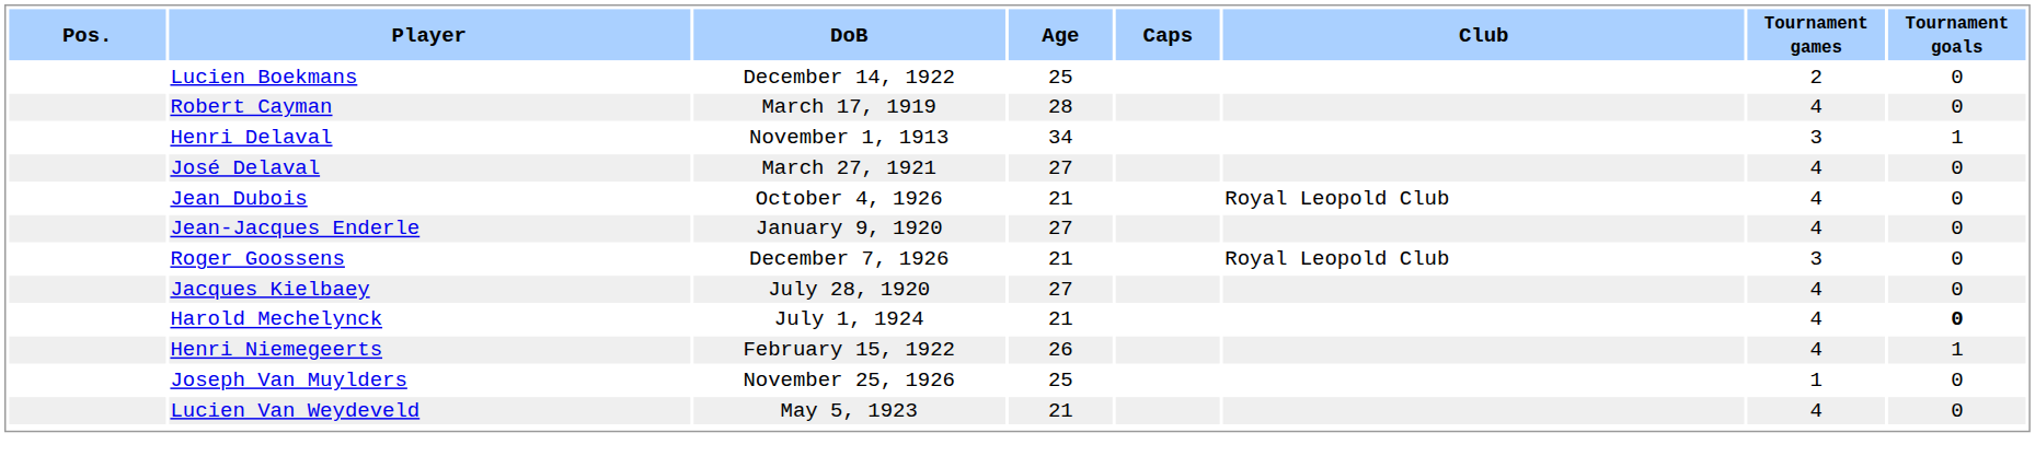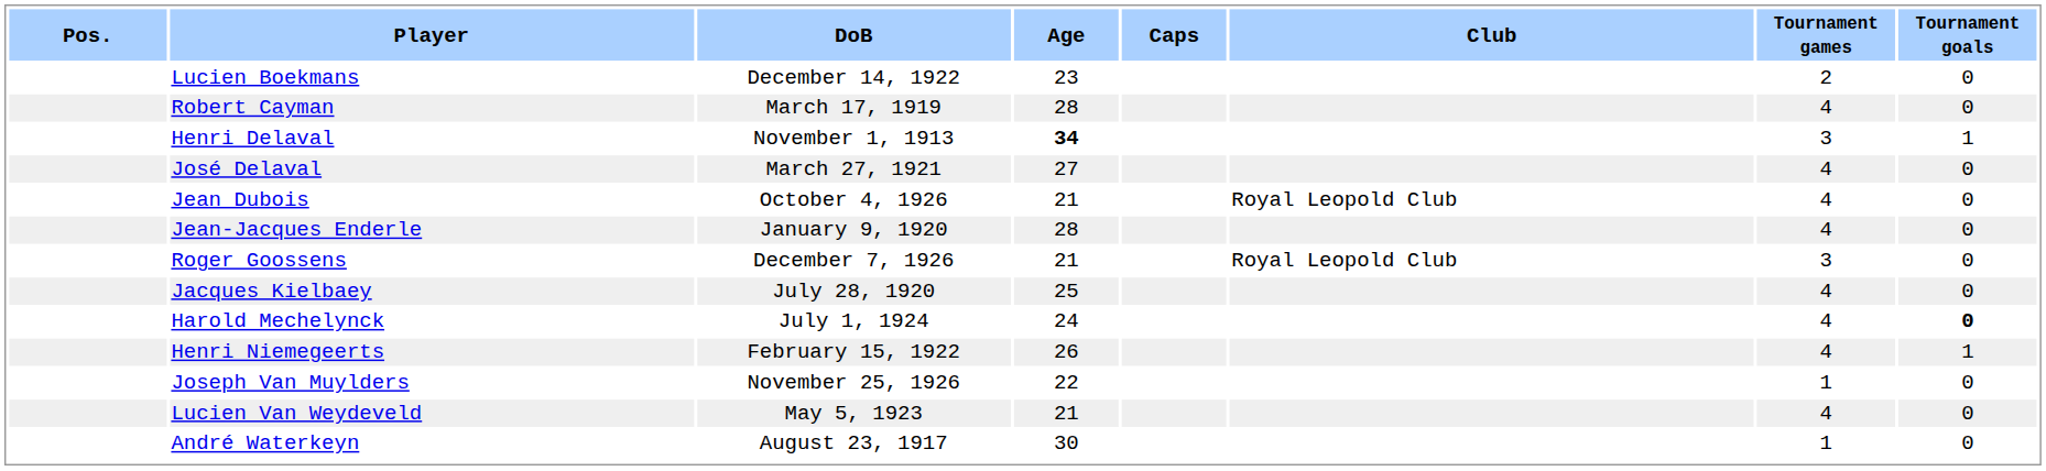 <table border="0" width="80%" style="border: 1px solid #999; background-color:#FFFFFF; text-align:center">
 <tr align="center" bgcolor="#AAD0FF">
 <th width=6%>Pos.</th>
 <th width=20%>Player</th>
 <th width=12%>DoB</th>
 <th width=4%>Age</th>
 <th width=4%>Caps</th>
 <th width=20%>Club</th>
 <th width=5%><small>Tournament<br>games</small></th>
 <th width=5%><small>Tournament<br>goals</small></th>
 </tr>
 <tr>
 <td></td>
 <td align="left"><a href='#'>Lucien Boekmans</a></td>
 <td>December 14, 1922</td>
-<td>25</td>
+<td>23</td>
 <td></td>
 <td align="left"></td>
 <td>2</td>
 <td>0</td>
 </tr>
 <tr bgcolor="#EFEFEF">
 <td></td>
 <td align="left"><a href='#'>Robert Cayman</a></td>
 <td>March 17, 1919</td>
 <td>28</td>
 <td></td>
 <td align="left"></td>
 <td>4</td>
 <td>0</td>
 </tr>
 <tr>
 <td></td>
 <td align="left"><a href='#'>Henri Delaval</a></td>
 <td>November 1, 1913</td>
-<td>34</td>
+<td><strong>34</strong></td>
 <td></td>
 <td align="left"></td>
 <td>3</td>
 <td>1</td>
 </tr>
 <tr bgcolor="#EFEFEF">
 <td></td>
 <td align="left"><a href='#'>José Delaval</a></td>
 <td>March 27, 1921</td>
 <td>27</td>
 <td></td>
 <td align="left"></td>
 <td>4</td>
 <td>0</td>
 </tr>
 <tr>
 <td></td>
 <td align="left"><a href='#'>Jean Dubois</a></td>
 <td>October 4, 1926</td>
 <td>21</td>
 <td></td>
 <td align="left"> Royal Leopold Club</td>
 <td>4</td>
 <td>0</td>
 </tr>
 <tr bgcolor="#EFEFEF">
 <td></td>
 <td align="left"><a href='#'>Jean-Jacques Enderle</a></td>
 <td>January 9, 1920</td>
-<td>27</td>
+<td>28</td>
 <td></td>
 <td align="left"></td>
 <td>4</td>
 <td>0</td>
 </tr>
 <tr>
 <td></td>
 <td align="left"><a href='#'>Roger Goossens</a></td>
 <td>December 7, 1926</td>
 <td>21</td>
 <td></td>
 <td align="left"> Royal Leopold Club</td>
 <td>3</td>
 <td>0</td>
 </tr>
 <tr bgcolor="#EFEFEF">
 <td></td>
 <td align="left"><a href='#'>Jacques Kielbaey</a></td>
 <td>July 28, 1920</td>
-<td>27</td>
+<td>25</td>
 <td></td>
 <td align="left"></td>
 <td>4</td>
 <td>0</td>
 </tr>
 <tr>
 <td></td>
 <td align="left"><a href='#'>Harold Mechelynck</a></td>
 <td>July 1, 1924</td>
-<td>21</td>
+<td>24</td>
 <td></td>
 <td align="left"></td>
 <td>4</td>
 <td><strong>0</strong></td>
 </tr>
 <tr bgcolor="#EFEFEF">
 <td></td>
 <td align="left"><a href='#'>Henri Niemegeerts</a></td>
 <td>February 15, 1922</td>
 <td>26</td>
 <td></td>
 <td align="left"></td>
 <td>4</td>
 <td>1</td>
 </tr>
 <tr>
 <td></td>
 <td align="left"><a href='#'>Joseph Van Muylders</a></td>
 <td>November 25, 1926</td>
-<td>25</td>
+<td>22</td>
 <td></td>
 <td align="left"></td>
 <td>1</td>
 <td>0</td>
 </tr>
 <tr bgcolor="#EFEFEF">
 <td></td>
 <td align="left"><a href='#'>Lucien Van Weydeveld</a></td>
 <td>May 5, 1923</td>
 <td>21</td>
 <td></td>
 <td align="left"></td>
 <td>4</td>
 <td>0</td>
 </tr>
+<tr>
+<td></td>
+<td align="left"><a href='#'>André Waterkeyn</a></td>
+<td>August 23, 1917</td>
+<td>30</td>
+<td></td>
+<td align="left"></td>
+<td>1</td>
+<td>0</td>
+</tr>
 <tr bgcolor="#EFEFEF">
 </tr>
 </table>
